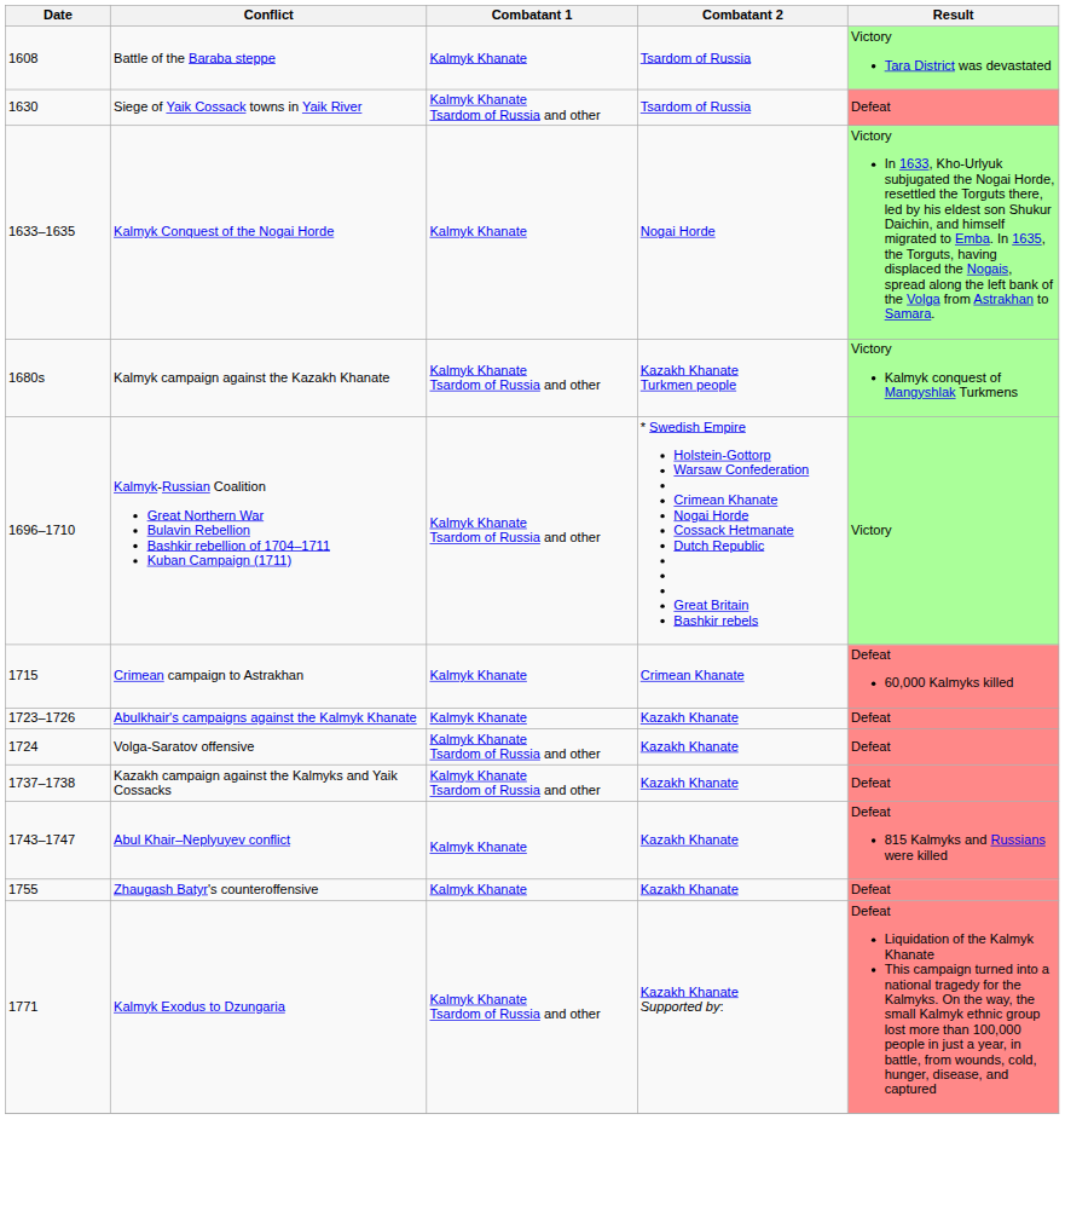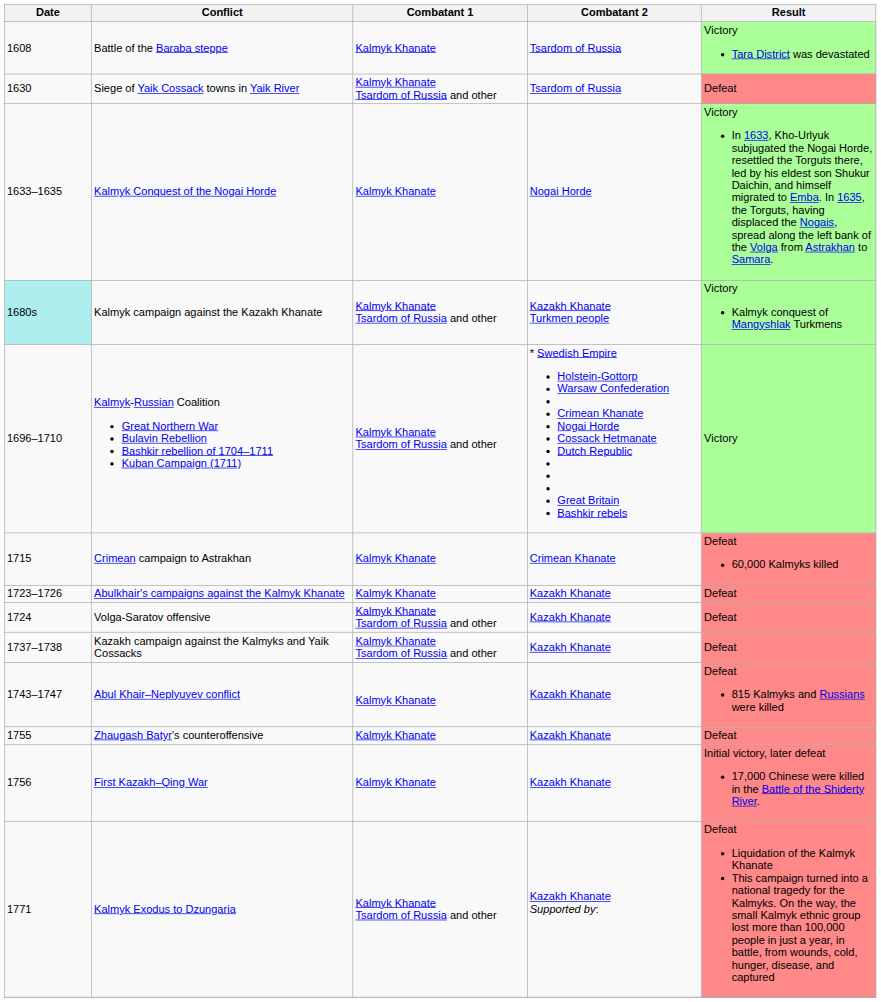 <table class="wikitable" width="100%">
 <tr>
 <th width="10%">Date</th>
 <th width="30%">Conflict</th>
 <th width="20%">Combatant 1</th>
 <th width="20%">Combatant 2</th>
 <th width="20%">Result</th>
 </tr>
 <tr>
 <td>1608</td>
 <td>Battle of the <a href='#'>Baraba steppe</a></td>
 <td> <a href='#'>Kalmyk Khanate</a></td>
 <td> <a href='#'>Tsardom of Russia</a></td>
 <td style="background:#AF9">Victory<br><ul><li><a href='#'>Tara District</a> was devastated</li></ul></td>
 </tr>
 <tr>
 <td>1630</td>
 <td>Siege of <a href='#'>Yaik Cossack</a> towns in <a href='#'>Yaik River</a></td>
 <td> <a href='#'>Kalmyk Khanate</a><br> <a href='#'>Tsardom of Russia</a> and other</td>
 <td> <a href='#'>Tsardom of Russia</a></td>
 <td style="background:#F88">Defeat</td>
 </tr>
 <tr>
 <td>1633–1635</td>
 <td><a href='#'>Kalmyk Conquest of the Nogai Horde</a></td>
 <td> <a href='#'>Kalmyk Khanate</a></td>
 <td> <a href='#'>Nogai Horde</a></td>
 <td style="background:#AF9">Victory<br><ul><li>In <a href='#'>1633</a>, Kho-Urlyuk subjugated the Nogai Horde, resettled the Torguts there, led by his eldest son Shukur Daichin, and himself migrated to <a href='#'>Emba</a>. In <a href='#'>1635</a>, the Torguts, having displaced the <a href='#'>Nogais</a>, spread along the left bank of the <a href='#'>Volga</a> from <a href='#'>Astrakhan</a> to <a href='#'>Samara</a>.</li></ul></td>
 </tr>
 <tr>
-<td>1680s</td>
+<td style="background: paleturquoise;">1680s</td>
 <td>Kalmyk campaign against the Kazakh Khanate</td>
 <td> <a href='#'>Kalmyk Khanate</a><br> <a href='#'>Tsardom of Russia</a> and other</td>
 <td><a href='#'>Kazakh Khanate</a><br><a href='#'>Turkmen people</a></td>
 <td style="background:#AF9">Victory<br><ul><li>Kalmyk conquest of <a href='#'>Mangyshlak</a> Turkmens</li></ul></td>
 </tr>
 <tr>
 <td>1696–1710</td>
 <td><a href='#'>Kalmyk</a>-<a href='#'>Russian</a> Coalition<br><ul><li><a href='#'>Great Northern War</a></li><li><a href='#'>Bulavin Rebellion</a></li><li><a href='#'>Bashkir rebellion of 1704–1711</a></li><li><a href='#'>Kuban Campaign (1711)</a></li></ul></td>
 <td> <a href='#'>Kalmyk Khanate</a><br> <a href='#'>Tsardom of Russia</a> and other</td>
 <td>*  <a href='#'>Swedish Empire</a><br><ul><li> <a href='#'>Holstein-Gottorp</a><br></li><li> <a href='#'>Warsaw Confederation</a><br></li><li><br></li><li> <a href='#'>Crimean Khanate</a><br></li><li> <a href='#'>Nogai Horde</a><br></li><li> <a href='#'>Cossack Hetmanate</a><br></li><li> <a href='#'>Dutch Republic</a> </li><li> </li><li> </li><li> </li><li> <a href='#'>Great Britain</a><br></li><li><a href='#'>Bashkir rebels</a></li></ul></td>
 <td style="background:#AF9">Victory</td>
 </tr>
 <tr>
 <td>1715</td>
 <td><a href='#'>Crimean</a> campaign to Astrakhan</td>
 <td> <a href='#'>Kalmyk Khanate</a></td>
 <td> <a href='#'>Crimean Khanate</a></td>
 <td style="background:#F88">Defeat<br><ul><li>60,000 Kalmyks killed</li></ul></td>
 </tr>
 <tr>
 <td>1723–1726</td>
 <td><a href='#'>Abulkhair's campaigns against the Kalmyk Khanate</a></td>
 <td> <a href='#'>Kalmyk Khanate</a></td>
 <td><a href='#'>Kazakh Khanate</a></td>
 <td style="background:#F88">Defeat</td>
 </tr>
 <tr>
 <td>1724</td>
 <td>Volga-Saratov offensive</td>
 <td> <a href='#'>Kalmyk Khanate</a><br> <a href='#'>Tsardom of Russia</a> and other</td>
 <td><a href='#'>Kazakh Khanate</a></td>
 <td style="background:#F88">Defeat</td>
 </tr>
 <tr>
 <td>1737–1738</td>
 <td>Kazakh campaign against the Kalmyks and Yaik Cossacks</td>
 <td> <a href='#'>Kalmyk Khanate</a><br> <a href='#'>Tsardom of Russia</a> and other</td>
 <td><a href='#'>Kazakh Khanate</a></td>
 <td style="background:#F88">Defeat</td>
 </tr>
 <tr>
 <td>1743–1747</td>
 <td><a href='#'>Abul Khair–Neplyuyev conflict</a></td>
 <td><br> <a href='#'>Kalmyk Khanate</a></td>
 <td><a href='#'>Kazakh Khanate</a></td>
 <td style="background:#F88">Defeat<br><ul><li>815 Kalmyks and <a href='#'>Russians</a> were killed</li></ul></td>
 </tr>
 <tr>
 <td>1755</td>
 <td><a href='#'>Zhaugash Batyr</a>'s counteroffensive</td>
 <td> <a href='#'>Kalmyk Khanate</a></td>
 <td><a href='#'>Kazakh Khanate</a></td>
 <td style="background:#F88">Defeat</td>
 </tr>
 <tr>
+<td>1756</td>
+<td><a href='#'>First Kazakh–Qing War</a></td>
+<td> <a href='#'>Kalmyk Khanate</a><br></td>
+<td><a href='#'>Kazakh Khanate</a></td>
+<td style="background:#F88">Initial victory, later defeat<br><ul><li>17,000 Chinese were killed in the <a href='#'>Battle of the Shiderty River</a>.</li></ul></td>
+</tr>
+<tr>
 <td>1771</td>
 <td><a href='#'>Kalmyk Exodus to Dzungaria</a></td>
 <td> <a href='#'>Kalmyk Khanate</a><br> <a href='#'>Tsardom of Russia</a> and other</td>
 <td><a href='#'>Kazakh Khanate</a><br><em>Supported by</em>: <br> <br></td>
 <td style="background:#F88">Defeat<br><ul><li>Liquidation of the Kalmyk Khanate</li><li>This campaign turned into a national tragedy for the Kalmyks. On the way, the small Kalmyk ethnic group lost more than 100,000 people in just a year,  in battle, from wounds, cold, hunger, disease, and captured</li></ul></td>
 </tr>
 <tr>
 </tr>
 </table>
